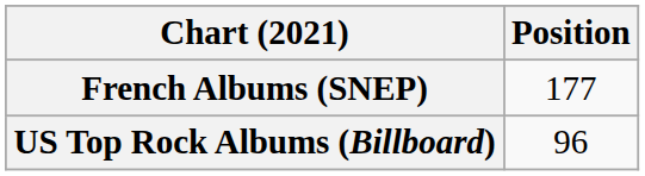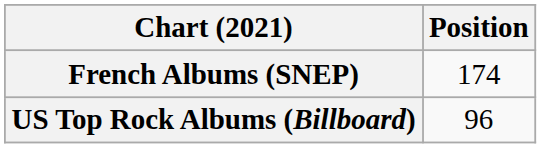 <table class="wikitable plainrowheaders" style="text-align:center">
 <tr>
 <th scope="col">Chart (2021)</th>
 <th scope="col">Position</th>
 </tr>
 <tr>
 <th scope="row">French Albums (SNEP)</th>
-<td>177</td>
+<td>174</td>
 </tr>
 <tr>
 <th scope="row">US Top Rock Albums (<em>Billboard</em>)</th>
 <td>96</td>
 </tr>
 </table>
